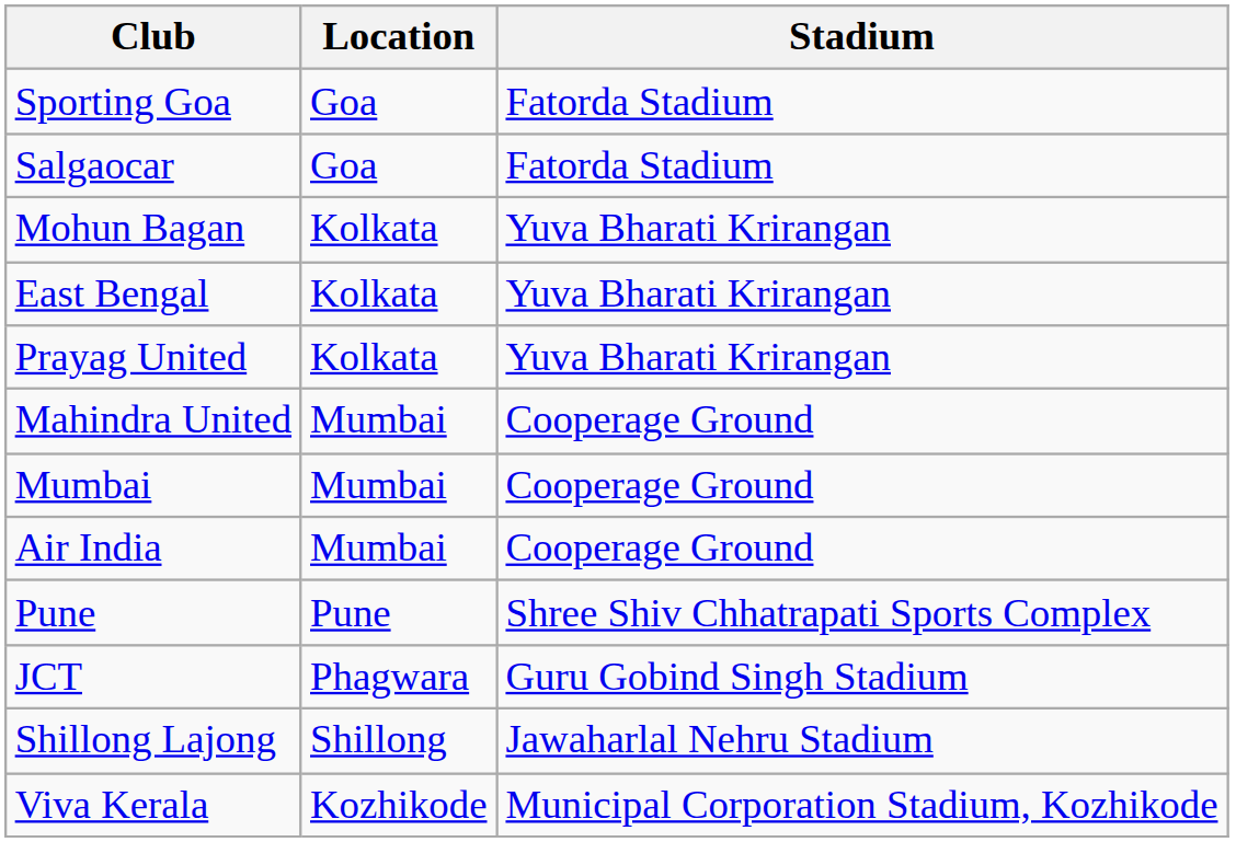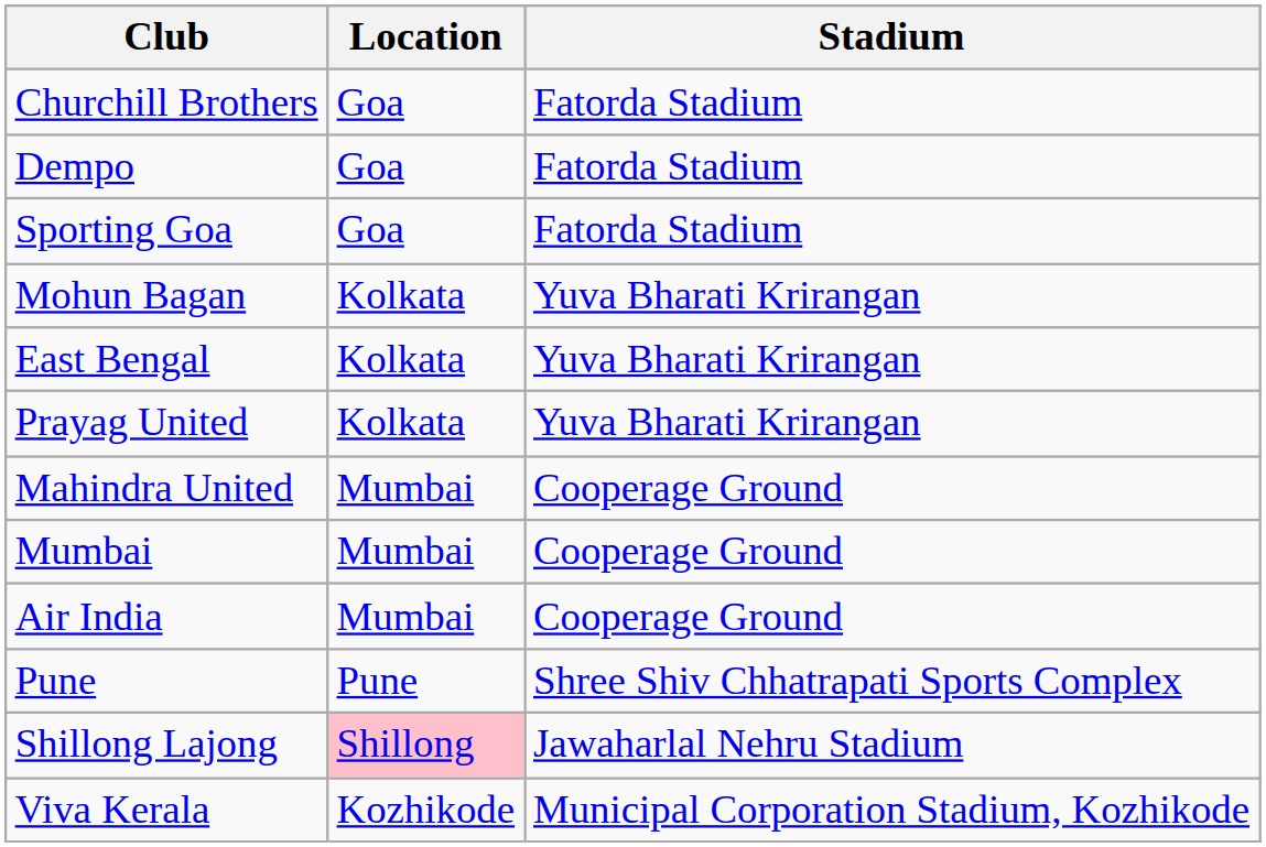 <table class="wikitable sortable">
 <tr>
 <th>Club</th>
 <th>Location</th>
 <th>Stadium</th>
 </tr>
 <tr>
-<td><a href='#'>Sporting Goa</a></td>
+<td><a href='#'>Churchill Brothers</a></td>
 <td><a href='#'>Goa</a></td>
 <td><a href='#'>Fatorda Stadium</a></td>
 </tr>
 <tr>
-<td><a href='#'>Salgaocar</a></td>
+<td><a href='#'>Dempo</a></td>
+<td><a href='#'>Goa</a></td>
+<td><a href='#'>Fatorda Stadium</a></td>
+</tr>
+<tr>
+<td><a href='#'>Sporting Goa</a></td>
 <td><a href='#'>Goa</a></td>
 <td><a href='#'>Fatorda Stadium</a></td>
 </tr>
 <tr>
 <td><a href='#'>Mohun Bagan</a></td>
 <td><a href='#'>Kolkata</a></td>
 <td><a href='#'>Yuva Bharati Krirangan</a></td>
 </tr>
 <tr>
 <td><a href='#'>East Bengal</a></td>
 <td><a href='#'>Kolkata</a></td>
 <td><a href='#'>Yuva Bharati Krirangan</a></td>
 </tr>
 <tr>
 <td><a href='#'>Prayag United</a></td>
 <td><a href='#'>Kolkata</a></td>
 <td><a href='#'>Yuva Bharati Krirangan</a></td>
 </tr>
 <tr>
 <td><a href='#'>Mahindra United</a></td>
 <td><a href='#'>Mumbai</a></td>
 <td><a href='#'>Cooperage Ground</a></td>
 </tr>
 <tr>
 <td><a href='#'>Mumbai</a></td>
 <td><a href='#'>Mumbai</a></td>
 <td><a href='#'>Cooperage Ground</a></td>
 </tr>
 <tr>
 <td><a href='#'>Air India</a></td>
 <td><a href='#'>Mumbai</a></td>
 <td><a href='#'>Cooperage Ground</a></td>
 </tr>
 <tr>
 <td><a href='#'>Pune</a></td>
 <td><a href='#'>Pune</a></td>
 <td><a href='#'>Shree Shiv Chhatrapati Sports Complex</a></td>
 </tr>
 <tr>
-<td><a href='#'>JCT</a></td>
-<td><a href='#'>Phagwara</a></td>
-<td><a href='#'>Guru Gobind Singh Stadium</a></td>
-</tr>
-<tr>
 <td><a href='#'>Shillong Lajong</a></td>
-<td><a href='#'>Shillong</a></td>
+<td style="background: pink;"><a href='#'>Shillong</a></td>
 <td><a href='#'>Jawaharlal Nehru Stadium</a></td>
 </tr>
 <tr>
 <td><a href='#'>Viva Kerala</a></td>
 <td><a href='#'>Kozhikode</a></td>
 <td><a href='#'>Municipal Corporation Stadium, Kozhikode</a></td>
 </tr>
 </table>
